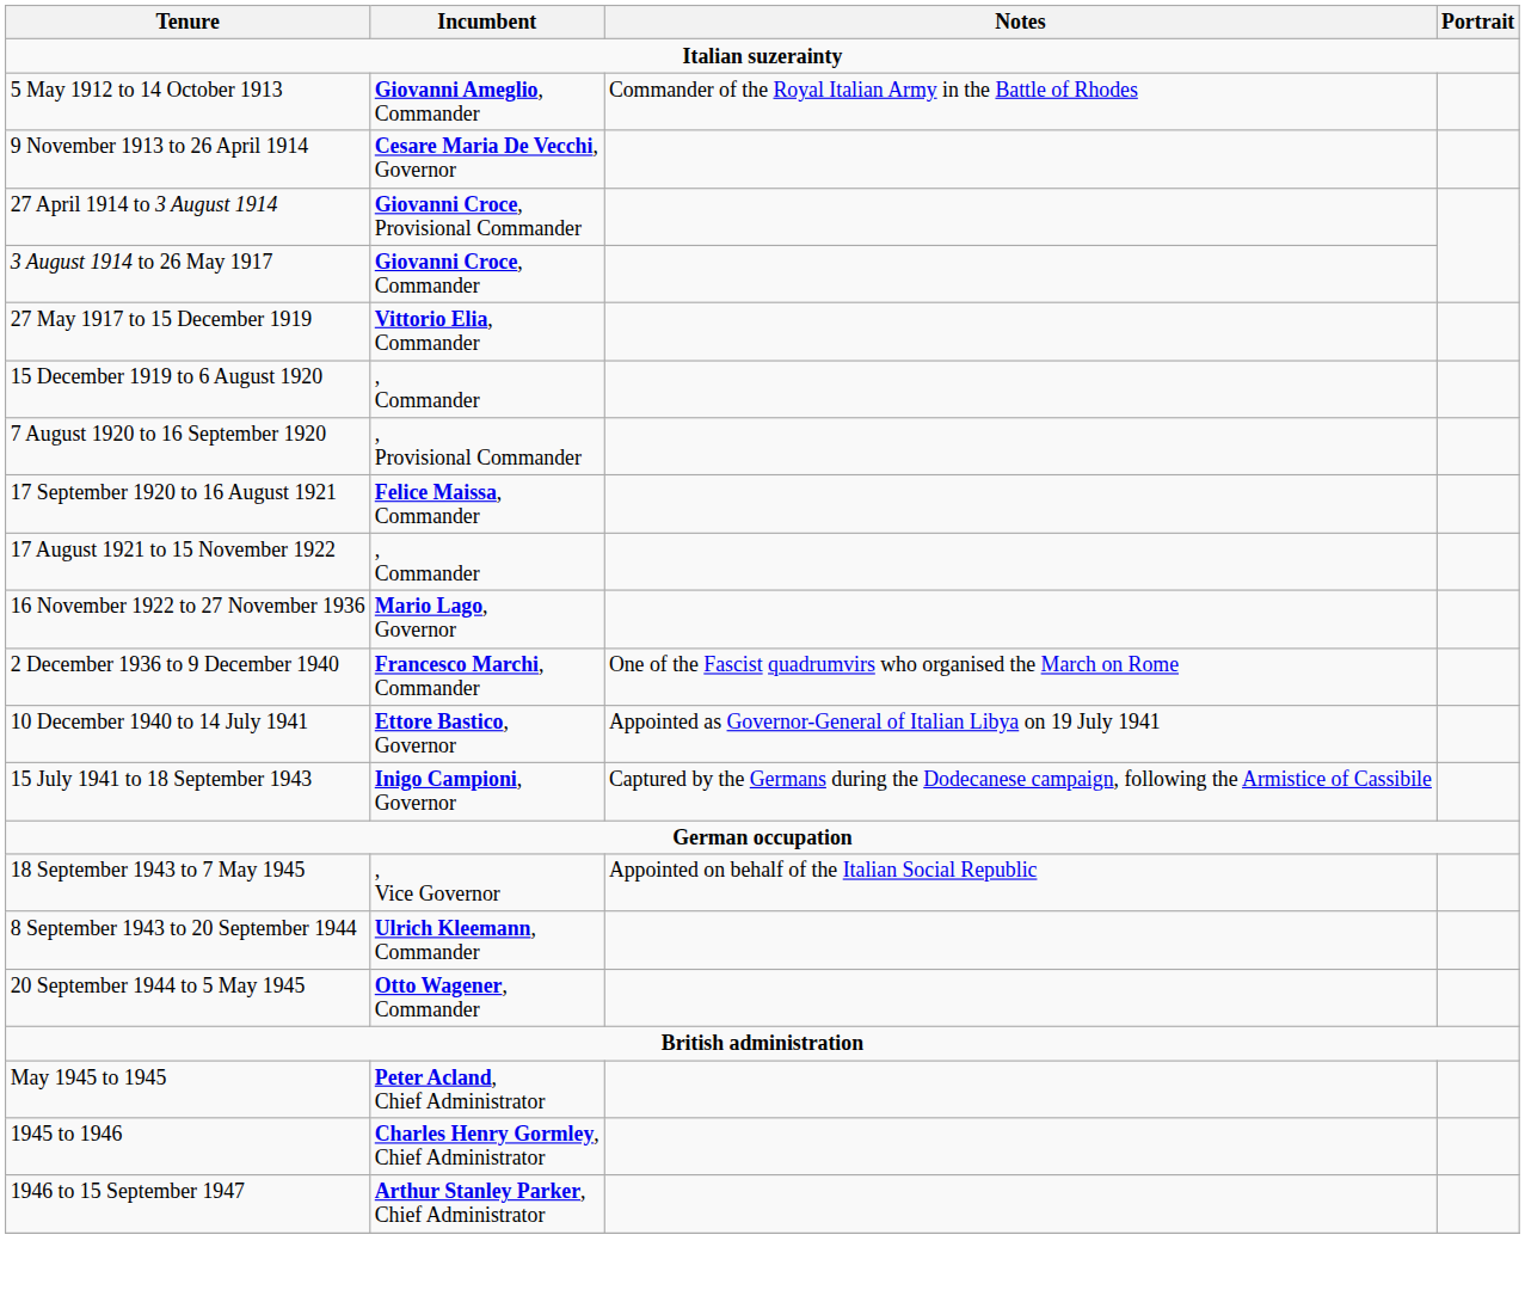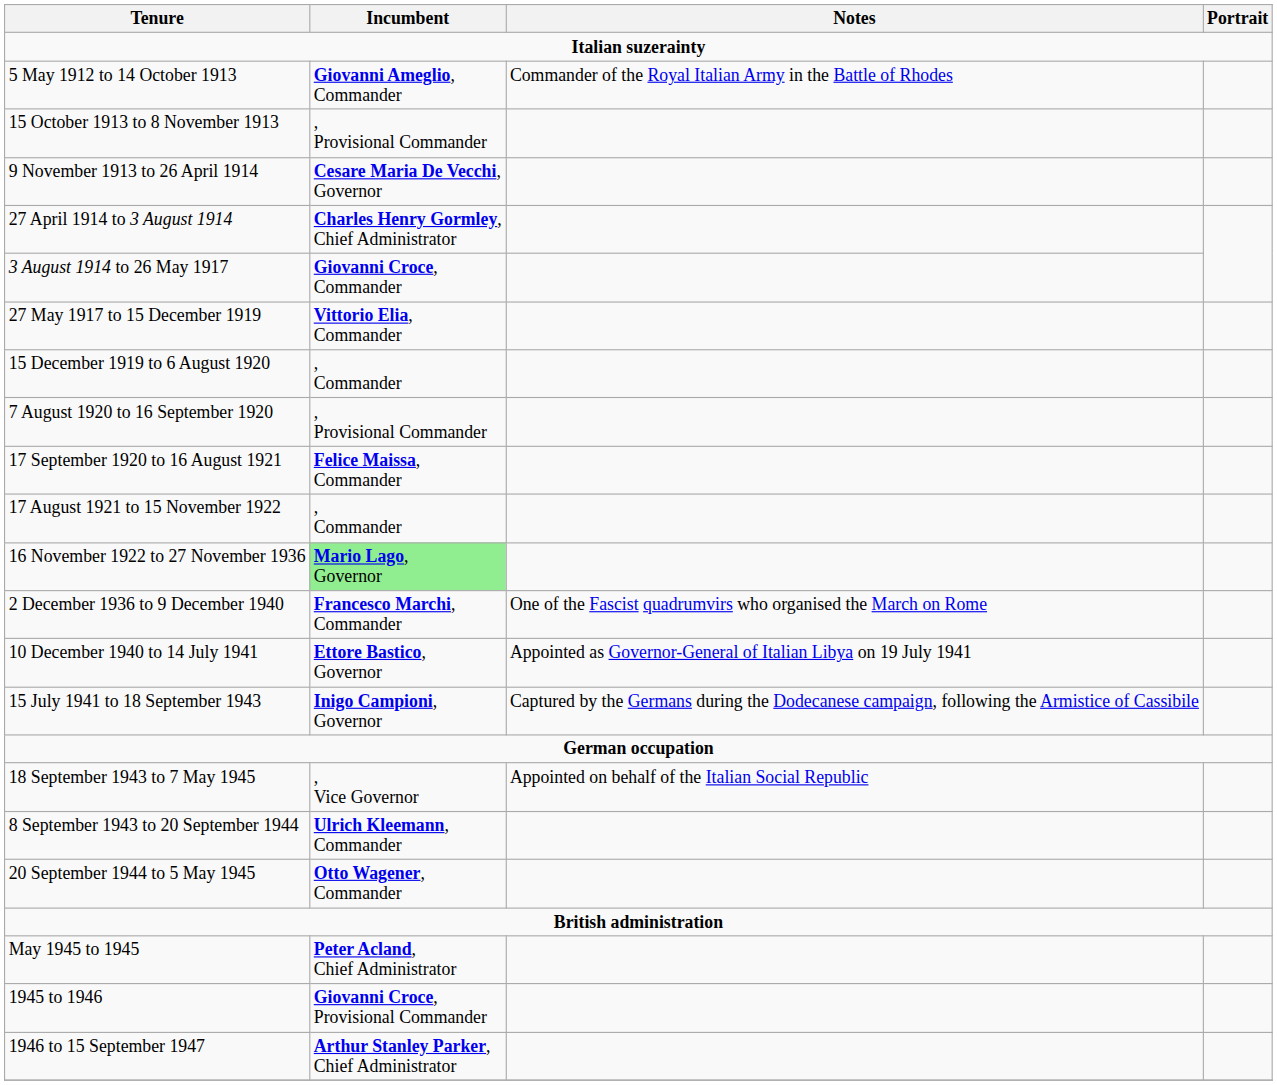 <table class="wikitable">
 <tr align=left>
 <th>Tenure</th>
 <th>Incumbent</th>
 <th>Notes</th>
 <th width=50px>Portrait</th>
 </tr>
 <tr valign=top align=center>
 <td colspan="4"><strong>Italian suzerainty</strong></td>
 </tr>
 <tr valign=top>
 <td>5 May 1912 to 14 October 1913</td>
 <td><strong><a href='#'>Giovanni Ameglio</a></strong>, <br>Commander</td>
 <td>Commander of the <a href='#'>Royal Italian Army</a> in the <a href='#'>Battle of Rhodes</a></td>
 <td></td>
 </tr>
 <tr valign=top>
+<td>15 October 1913 to 8 November 1913</td>
+<td><strong></strong>, <br>Provisional Commander</td>
+<td></td>
+<td></td>
+</tr>
+<tr valign=top>
 <td>9 November 1913 to 26 April 1914</td>
 <td><strong><a href='#'>Cesare Maria De Vecchi</a></strong>, <br>Governor</td>
 <td></td>
 <td></td>
 </tr>
 <tr valign=top>
 <td>27 April 1914 to <em>3 August 1914</em></td>
-<td><strong><a href='#'>Giovanni Croce</a></strong>, <br>Provisional Commander</td>
+<td><strong><a href='#'>Charles Henry Gormley</a></strong>, <br>Chief Administrator</td>
 <td></td>
 <td rowspan="2"></td>
 </tr>
 <tr valign=top>
 <td><em>3 August 1914</em> to 26 May 1917</td>
 <td><strong><a href='#'>Giovanni Croce</a></strong>, <br>Commander</td>
 <td></td>
 </tr>
 <tr valign=top>
 <td>27 May 1917 to 15 December 1919</td>
 <td><strong><a href='#'>Vittorio Elia</a></strong>, <br>Commander</td>
 <td></td>
 <td></td>
 </tr>
 <tr valign=top>
 <td>15 December 1919 to 6 August 1920</td>
 <td><strong></strong>, <br>Commander</td>
 <td></td>
 <td></td>
 </tr>
 <tr valign=top>
 <td>7 August 1920 to 16 September 1920</td>
 <td><strong></strong>, <br>Provisional Commander</td>
 <td></td>
 <td></td>
 </tr>
 <tr valign=top>
 <td>17 September 1920 to 16 August 1921</td>
 <td><strong><a href='#'>Felice Maissa</a></strong>, <br>Commander</td>
 <td></td>
 <td></td>
 </tr>
 <tr valign=top>
 <td>17 August 1921 to 15 November 1922</td>
 <td><strong></strong>, <br>Commander</td>
 <td></td>
 <td></td>
 </tr>
 <tr valign=top>
 <td>16 November 1922 to 27 November 1936</td>
-<td><strong><a href='#'>Mario Lago</a></strong>, <br>Governor</td>
+<td style="background: lightgreen;"><strong><a href='#'>Mario Lago</a></strong>, <br>Governor</td>
 <td></td>
 <td></td>
 </tr>
 <tr valign=top>
 <td>2 December 1936 to 9 December 1940</td>
 <td><strong><a href='#'>Francesco Marchi</a></strong>, <br>Commander</td>
 <td>One of the <a href='#'>Fascist</a> <a href='#'>quadrumvirs</a> who organised the <a href='#'>March on Rome</a></td>
 <td></td>
 </tr>
 <tr valign=top>
 <td>10 December 1940 to 14 July 1941</td>
 <td><strong><a href='#'>Ettore Bastico</a></strong>, <br>Governor</td>
 <td>Appointed as <a href='#'>Governor-General of Italian Libya</a> on 19 July 1941</td>
 <td></td>
 </tr>
 <tr valign=top>
 <td>15 July 1941 to 18 September 1943</td>
 <td><strong><a href='#'>Inigo Campioni</a></strong>, <br>Governor</td>
 <td>Captured by the <a href='#'>Germans</a> during the <a href='#'>Dodecanese campaign</a>, following the <a href='#'>Armistice of Cassibile</a></td>
 <td></td>
 </tr>
 <tr valign=top align=center>
 <td colspan="4"><strong>German occupation</strong></td>
 </tr>
 <tr valign=top>
 <td>18 September 1943 to 7 May 1945</td>
 <td><strong></strong>, <br>Vice Governor</td>
 <td>Appointed on behalf of the <a href='#'>Italian Social Republic</a></td>
 <td></td>
 </tr>
 <tr valign=top>
 <td>8 September 1943 to 20 September 1944</td>
 <td><strong><a href='#'>Ulrich Kleemann</a></strong>, <br>Commander</td>
 <td></td>
 <td></td>
 </tr>
 <tr valign=top>
 <td>20 September 1944 to 5 May 1945</td>
 <td><strong><a href='#'>Otto Wagener</a></strong>, <br>Commander</td>
 <td></td>
 <td></td>
 </tr>
 <tr valign=top align=center>
 <td colspan="4"><strong>British administration</strong></td>
 </tr>
 <tr valign=top>
 <td>May 1945 to 1945</td>
 <td><strong><a href='#'>Peter Acland</a></strong>, <br>Chief Administrator</td>
 <td></td>
 <td></td>
 </tr>
 <tr valign=top>
 <td>1945 to 1946</td>
-<td><strong><a href='#'>Charles Henry Gormley</a></strong>, <br>Chief Administrator</td>
+<td><strong><a href='#'>Giovanni Croce</a></strong>, <br>Provisional Commander</td>
 <td></td>
 <td></td>
 </tr>
 <tr valign=top>
 <td>1946 to 15 September 1947</td>
 <td><strong><a href='#'>Arthur Stanley Parker</a></strong>, <br>Chief Administrator</td>
 <td></td>
 <td></td>
 </tr>
 <tr valign=top>
 </tr>
 </table>
